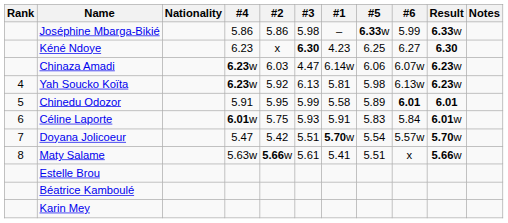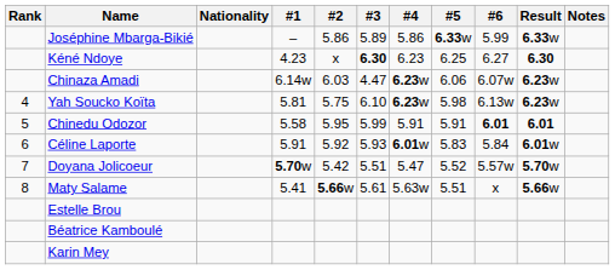 <table class="wikitable sortable" style="text-align:center">
 <tr>
 <th>Rank</th>
 <th>Name</th>
 <th>Nationality</th>
-<th>#4</th>
+<th>#1</th>
 <th>#2</th>
 <th>#3</th>
-<th>#1</th>
+<th>#4</th>
 <th>#5</th>
 <th>#6</th>
 <th>Result</th>
 <th>Notes</th>
 </tr>
 <tr>
 <td></td>
 <td align=left><a href='#'>Joséphine Mbarga-Bikié</a></td>
 <td align=left></td>
+<td>–</td>
 <td>5.86</td>
+<td>5.89</td>
 <td>5.86</td>
-<td>5.98</td>
-<td>–</td>
 <td><strong>6.33</strong>w</td>
 <td>5.99</td>
 <td><strong>6.33</strong>w</td>
 <td></td>
 </tr>
 <tr>
 <td></td>
 <td align=left><a href='#'>Kéné Ndoye</a></td>
 <td align=left></td>
-<td>6.23</td>
+<td>4.23</td>
 <td>x</td>
 <td><strong>6.30</strong></td>
-<td>4.23</td>
+<td>6.23</td>
 <td>6.25</td>
 <td>6.27</td>
 <td><strong>6.30</strong></td>
 <td></td>
 </tr>
 <tr>
 <td></td>
 <td align=left><a href='#'>Chinaza Amadi</a></td>
 <td align=left></td>
-<td><strong>6.23</strong>w</td>
+<td>6.14w</td>
 <td>6.03</td>
 <td>4.47</td>
-<td>6.14w</td>
+<td><strong>6.23</strong>w</td>
 <td>6.06</td>
 <td>6.07w</td>
 <td><strong>6.23</strong>w</td>
 <td></td>
 </tr>
 <tr>
 <td>4</td>
 <td align=left><a href='#'>Yah Soucko Koïta</a></td>
 <td align=left></td>
+<td>5.81</td>
+<td>5.75</td>
+<td>6.10</td>
 <td><strong>6.23</strong>w</td>
-<td>5.92</td>
-<td>6.13</td>
-<td>5.81</td>
 <td>5.98</td>
 <td>6.13w</td>
 <td><strong>6.23</strong>w</td>
 <td></td>
 </tr>
 <tr>
 <td>5</td>
 <td align=left><a href='#'>Chinedu Odozor</a></td>
 <td align=left></td>
-<td>5.91</td>
+<td>5.58</td>
 <td>5.95</td>
 <td>5.99</td>
-<td>5.58</td>
-<td>5.89</td>
+<td>5.91</td>
+<td>5.91</td>
 <td><strong>6.01</strong></td>
 <td><strong>6.01</strong></td>
 <td></td>
 </tr>
 <tr>
 <td>6</td>
 <td align=left><a href='#'>Céline Laporte</a></td>
 <td align=left></td>
+<td>5.91</td>
+<td>5.92</td>
+<td>5.93</td>
 <td><strong>6.01</strong>w</td>
-<td>5.75</td>
-<td>5.93</td>
-<td>5.91</td>
 <td>5.83</td>
 <td>5.84</td>
 <td><strong>6.01</strong>w</td>
 <td></td>
 </tr>
 <tr>
 <td>7</td>
 <td align=left><a href='#'>Doyana Jolicoeur</a></td>
 <td align=left></td>
-<td>5.47</td>
+<td><strong>5.70</strong>w</td>
 <td>5.42</td>
 <td>5.51</td>
-<td><strong>5.70</strong>w</td>
-<td>5.54</td>
+<td>5.47</td>
+<td>5.52</td>
 <td>5.57w</td>
 <td><strong>5.70</strong>w</td>
 <td></td>
 </tr>
 <tr>
 <td>8</td>
 <td align=left><a href='#'>Maty Salame</a></td>
 <td align=left></td>
-<td>5.63w</td>
+<td>5.41</td>
 <td><strong>5.66</strong>w</td>
 <td>5.61</td>
-<td>5.41</td>
+<td>5.63w</td>
 <td>5.51</td>
 <td>x</td>
 <td><strong>5.66</strong>w</td>
 <td></td>
 </tr>
 <tr>
 <td></td>
 <td align=left><a href='#'>Estelle Brou</a></td>
 <td align=left></td>
 <td></td>
 <td></td>
 <td></td>
 <td></td>
 <td></td>
 <td></td>
 <td><strong></strong></td>
 <td></td>
 </tr>
 <tr>
 <td></td>
 <td align=left><a href='#'>Béatrice Kamboulé</a></td>
 <td align=left></td>
 <td></td>
 <td></td>
 <td></td>
 <td></td>
 <td></td>
 <td></td>
 <td><strong></strong></td>
 <td></td>
 </tr>
 <tr>
 <td></td>
 <td align=left><a href='#'>Karin Mey</a></td>
 <td align=left></td>
 <td></td>
 <td></td>
 <td></td>
 <td></td>
 <td></td>
 <td></td>
 <td><strong></strong></td>
 <td></td>
 </tr>
 </table>
